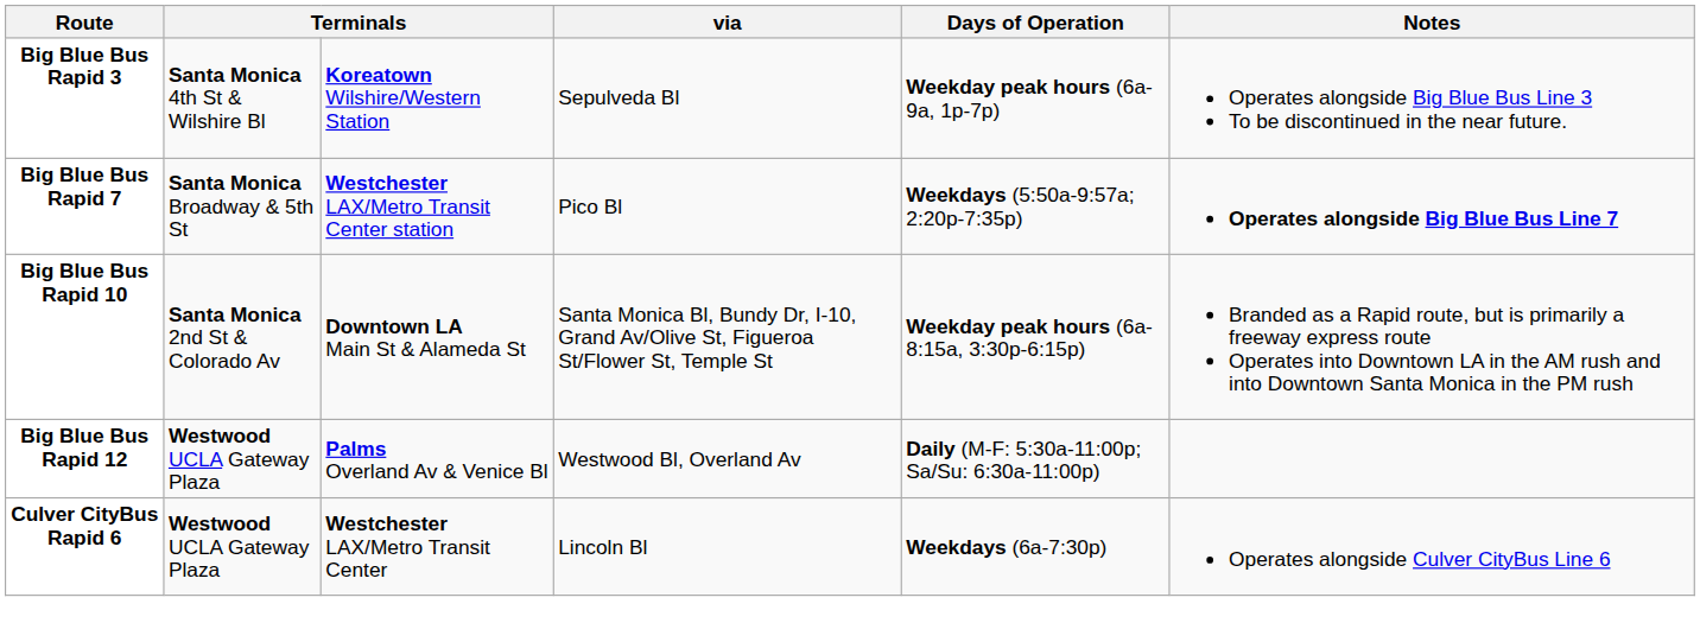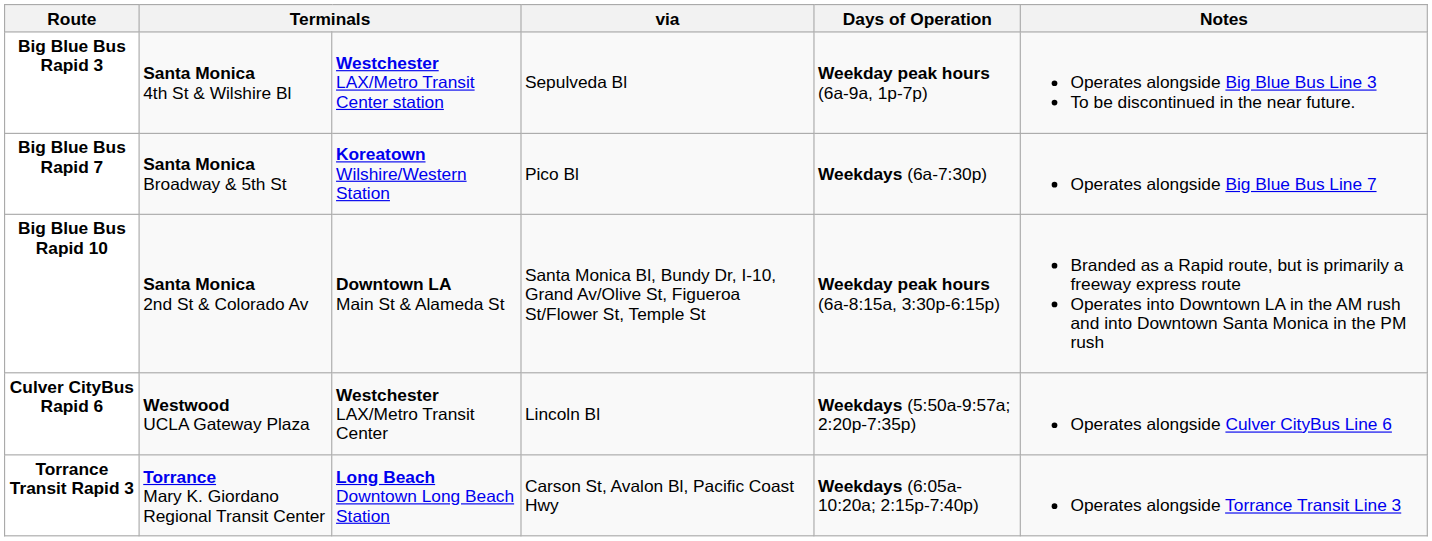 <table class=wikitable style="font-size: 95%;" |>
 <tr>
 <th>Route</th>
 <th colspan=2>Terminals</th>
 <th style="width:250px;">via</th>
 <th>Days of Operation</th>
 <th>Notes</th>
 </tr>
 <tr>
 <td style="text-align:center; background:white; color:black; vertical-align:top;"><div><strong>Big Blue Bus Rapid 3</strong></div></td>
 <td><strong>Santa Monica</strong><br>4th St & Wilshire Bl</td>
-<td><strong><a href='#'>Koreatown</a></strong><br><a href='#'>Wilshire/Western Station</a></td>
+<td><strong><a href='#'>Westchester</a></strong><br><a href='#'>LAX/Metro Transit Center station</a></td>
 <td>Sepulveda Bl</td>
 <td><strong>Weekday peak hours</strong> (6a-9a, 1p-7p)</td>
 <td><br><ul><li>Operates alongside <a href='#'>Big Blue Bus Line 3</a></li><li>To be discontinued in the near future.</li></ul></td>
 </tr>
 <tr>
 <td style="text-align:center; background:white; color:black; vertical-align:top;"><div><strong>Big Blue Bus Rapid 7</strong></div></td>
 <td><strong>Santa Monica</strong><br>Broadway & 5th St</td>
-<td><strong><a href='#'>Westchester</a></strong><br><a href='#'>LAX/Metro Transit Center station</a></td>
+<td><strong><a href='#'>Koreatown</a></strong><br><a href='#'>Wilshire/Western Station</a></td>
 <td>Pico Bl</td>
-<td><strong>Weekdays</strong> (5:50a-9:57a; 2:20p-7:35p)</td>
-<td><strong><br><ul><li>Operates alongside <a href='#'>Big Blue Bus Line 7</a></li></ul></strong></td>
+<td><strong>Weekdays</strong> (6a-7:30p)</td>
+<td><br><ul><li>Operates alongside <a href='#'>Big Blue Bus Line 7</a></li></ul></td>
 </tr>
 <tr>
 <td style="text-align:center; background:white; color:black; vertical-align:top;"><strong>Big Blue Bus Rapid 10</strong></td>
 <td><strong>Santa Monica</strong><br>2nd St & Colorado Av</td>
 <td><strong>Downtown LA</strong><br>Main St & Alameda St</td>
 <td>Santa Monica Bl, Bundy Dr, I-10, Grand Av/Olive St, Figueroa St/Flower St, Temple St</td>
 <td><strong>Weekday peak hours</strong> (6a-8:15a, 3:30p-6:15p)</td>
 <td><br><ul><li>Branded as a Rapid route, but is primarily a freeway express route</li><li>Operates into Downtown LA in the AM rush and into Downtown Santa Monica in the PM rush</li></ul></td>
 </tr>
 <tr>
-<td style="text-align:center; background:white; color:black; vertical-align:top;"><div><strong>Big Blue Bus Rapid 12</strong></div></td>
-<td><strong>Westwood</strong><br><a href='#'>UCLA</a> Gateway Plaza</td>
-<td><strong><a href='#'>Palms</a></strong><br>Overland Av & Venice Bl</td>
-<td>Westwood Bl, Overland Av</td>
-<td><strong>Daily</strong> (M-F: 5:30a-11:00p; Sa/Su: 6:30a-11:00p)</td>
-<td></td>
-</tr>
-<tr>
 <td style="text-align:center; background:white; color:black; vertical-align:top;"><div><strong>Culver CityBus Rapid 6</strong></div></td>
 <td><strong>Westwood</strong><br>UCLA Gateway Plaza</td>
 <td><strong>Westchester</strong><br>LAX/Metro Transit Center</td>
 <td>Lincoln Bl</td>
-<td><strong>Weekdays</strong> (6a-7:30p)</td>
+<td><strong>Weekdays</strong> (5:50a-9:57a; 2:20p-7:35p)</td>
 <td><br><ul><li>Operates alongside <a href='#'>Culver CityBus Line 6</a></li></ul></td>
 </tr>
+<tr>
+<td style="text-align:center; background:white; color:black; vertical-align:top;"><div><strong>Torrance Transit Rapid 3</strong></div></td>
+<td><strong><a href='#'>Torrance</a></strong><br>Mary K. Giordano Regional Transit Center</td>
+<td><strong><a href='#'>Long Beach</a></strong><br><a href='#'>Downtown Long Beach Station</a></td>
+<td>Carson St, Avalon Bl, Pacific Coast Hwy</td>
+<td><strong>Weekdays</strong> (6:05a-10:20a; 2:15p-7:40p)</td>
+<td><br><ul><li>Operates alongside <a href='#'>Torrance Transit Line 3</a></li></ul></td>
+</tr>
 </table>
